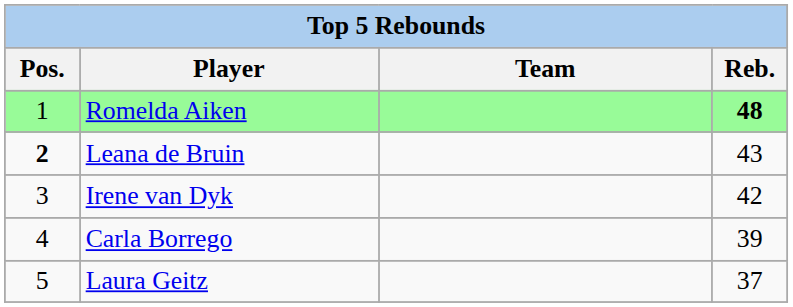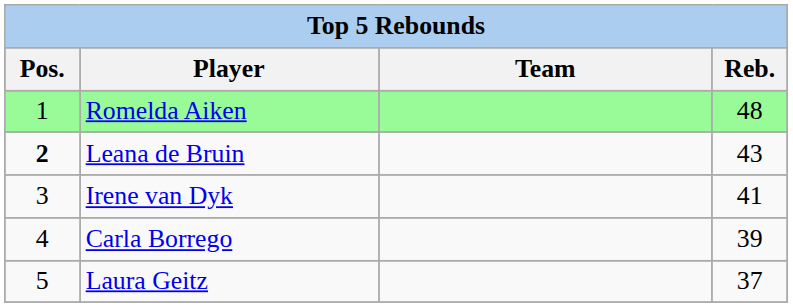 <table class=wikitable style=font-size:90%>
 <tr>
 <th colspan=6 style=background:#ABCDEF>Top 5 Rebounds</th>
 </tr>
 <tr>
 <th width=35px>Pos.</th>
 <th width=160px>Player</th>
 <th width=180px>Team</th>
 <th width=35px>Reb.</th>
 </tr>
 <tr bgcolor=palegreen>
 <td align=center>1</td>
 <td><a href='#'>Romelda Aiken</a></td>
 <td></td>
-<td align=center><strong>48</strong></td>
+<td align=center>48</td>
 </tr>
 <tr>
 <td align=center><strong>2</strong></td>
 <td><a href='#'>Leana de Bruin</a></td>
 <td></td>
 <td align=center>43</td>
 </tr>
 <tr>
 <td align=center>3</td>
 <td><a href='#'>Irene van Dyk</a></td>
 <td></td>
-<td align=center>42</td>
+<td align=center>41</td>
 </tr>
 <tr>
 <td align=center>4</td>
 <td><a href='#'>Carla Borrego</a></td>
 <td></td>
 <td align=center>39</td>
 </tr>
 <tr>
 <td align=center>5</td>
 <td><a href='#'>Laura Geitz</a></td>
 <td></td>
 <td align=center>37</td>
 </tr>
 </table>
